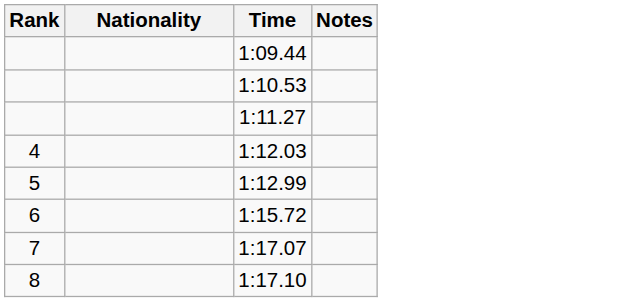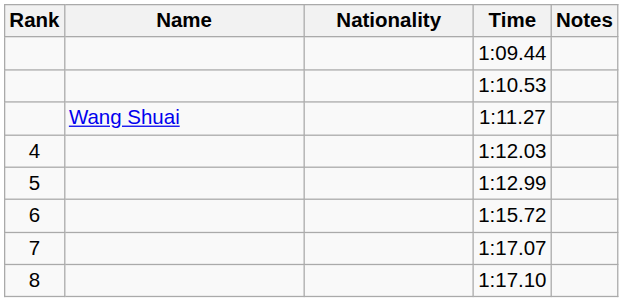 <table class="wikitable sortable" style="text-align:center">
 <tr>
 <th>Rank</th>
+<th style="width:180px">Name</th>
 <th style="width:125px">Nationality</th>
 <th>Time</th>
 <th>Notes</th>
 </tr>
 <tr>
 <td></td>
 <td style="text-align:left;"></td>
+<td style="text-align:left;"></td>
 <td>1:09.44</td>
 <td></td>
 </tr>
 <tr>
 <td></td>
 <td style="text-align:left;"></td>
+<td style="text-align:left;"></td>
 <td>1:10.53</td>
 <td></td>
 </tr>
 <tr>
 <td></td>
+<td style="text-align:left;"><a href='#'>Wang Shuai</a></td>
 <td style="text-align:left;"></td>
 <td>1:11.27</td>
 <td></td>
 </tr>
 <tr>
 <td>4</td>
 <td style="text-align:left;"></td>
+<td style="text-align:left;"></td>
 <td>1:12.03</td>
 <td></td>
 </tr>
 <tr>
 <td>5</td>
+<td style="text-align:left;"></td>
 <td style="text-align:left;"></td>
 <td>1:12.99</td>
 <td></td>
 </tr>
 <tr>
 <td>6</td>
 <td style="text-align:left;"></td>
+<td style="text-align:left;"></td>
 <td>1:15.72</td>
 <td></td>
 </tr>
 <tr>
 <td>7</td>
+<td style="text-align:left;"></td>
 <td style="text-align:left;"></td>
 <td>1:17.07</td>
 <td></td>
 </tr>
 <tr>
 <td>8</td>
 <td style="text-align:left;"></td>
+<td style="text-align:left;"></td>
 <td>1:17.10</td>
 <td></td>
 </tr>
 </table>
